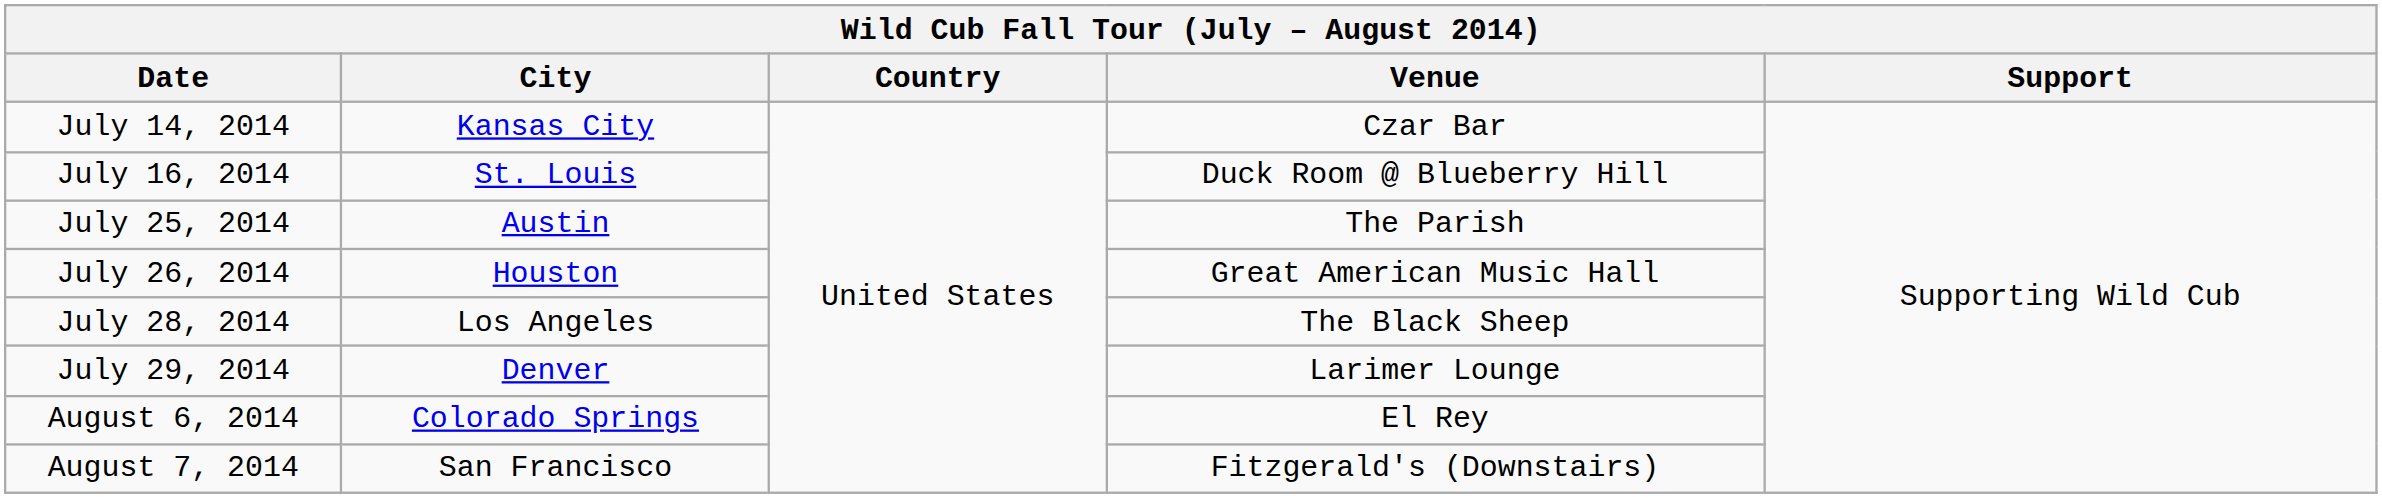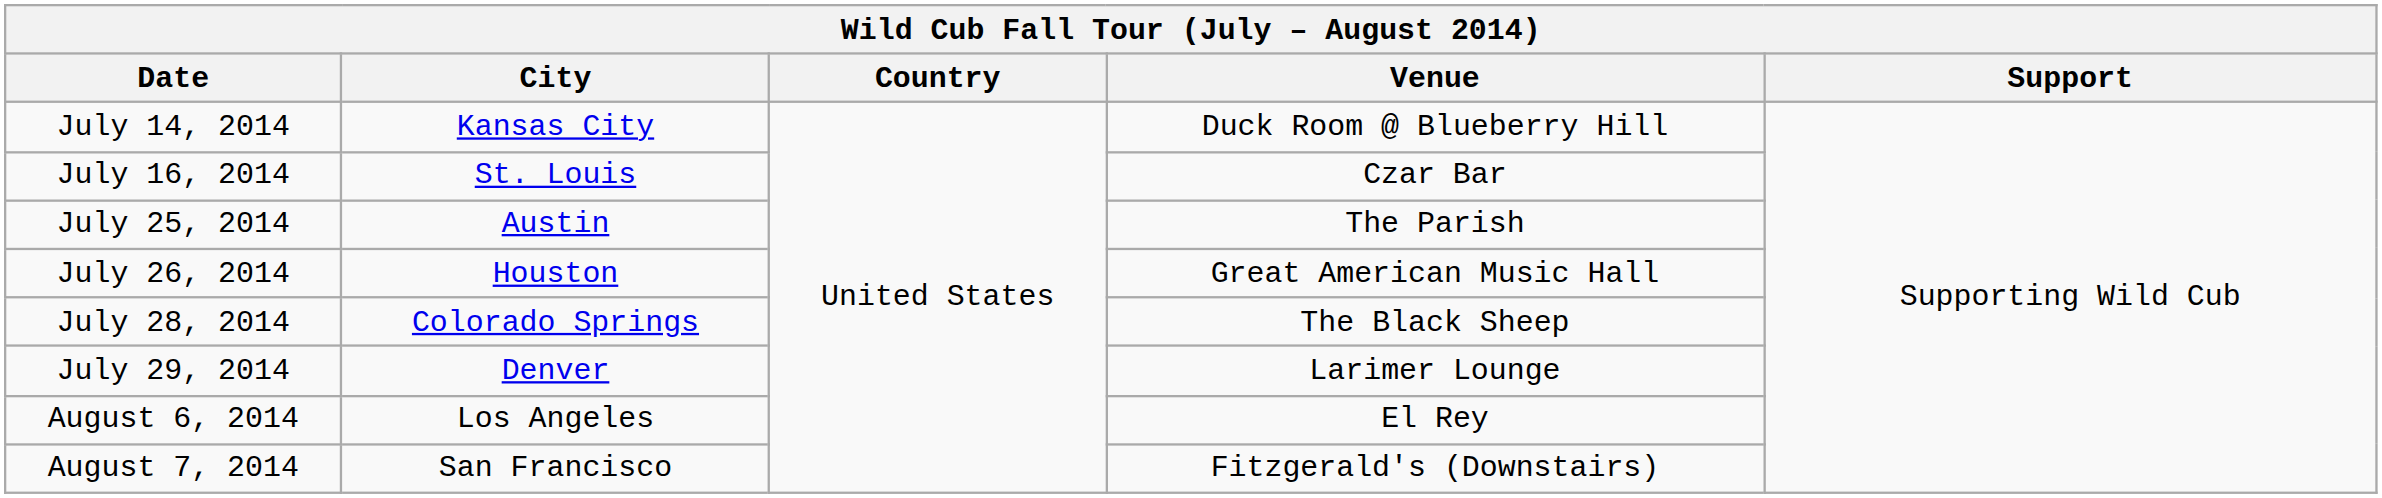 <table class="wikitable" style="text-align:center;">
 <tr>
 <th colspan="5">Wild Cub Fall Tour (July – August 2014)</th>
 </tr>
 <tr>
 <th style="width:140px;">Date</th>
 <th style="width:180px;">City</th>
 <th style="width:140px;">Country</th>
 <th style="width:280px;">Venue</th>
 <th style="width:260px;">Support</th>
 </tr>
 <tr>
 <td>July 14, 2014</td>
 <td><a href='#'>Kansas City</a></td>
 <td rowspan="8">United States</td>
-<td>Czar Bar</td>
+<td>Duck Room @ Blueberry Hill</td>
 <td rowspan="8">Supporting Wild Cub</td>
 </tr>
 <tr>
 <td>July 16, 2014</td>
 <td><a href='#'>St. Louis</a></td>
-<td>Duck Room @ Blueberry Hill</td>
+<td>Czar Bar</td>
 </tr>
 <tr>
 <td>July 25, 2014</td>
 <td><a href='#'>Austin</a></td>
 <td>The Parish</td>
 </tr>
 <tr>
 <td>July 26, 2014</td>
 <td><a href='#'>Houston</a></td>
 <td>Great American Music Hall</td>
 </tr>
 <tr>
 <td>July 28, 2014</td>
-<td>Los Angeles</td>
+<td><a href='#'>Colorado Springs</a></td>
 <td>The Black Sheep</td>
 </tr>
 <tr>
 <td>July 29, 2014</td>
 <td><a href='#'>Denver</a></td>
 <td>Larimer Lounge</td>
 </tr>
 <tr>
 <td>August 6, 2014</td>
-<td><a href='#'>Colorado Springs</a></td>
+<td>Los Angeles</td>
 <td>El Rey</td>
 </tr>
 <tr>
 <td>August 7, 2014</td>
 <td>San Francisco</td>
 <td>Fitzgerald's (Downstairs)</td>
 </tr>
 </table>
